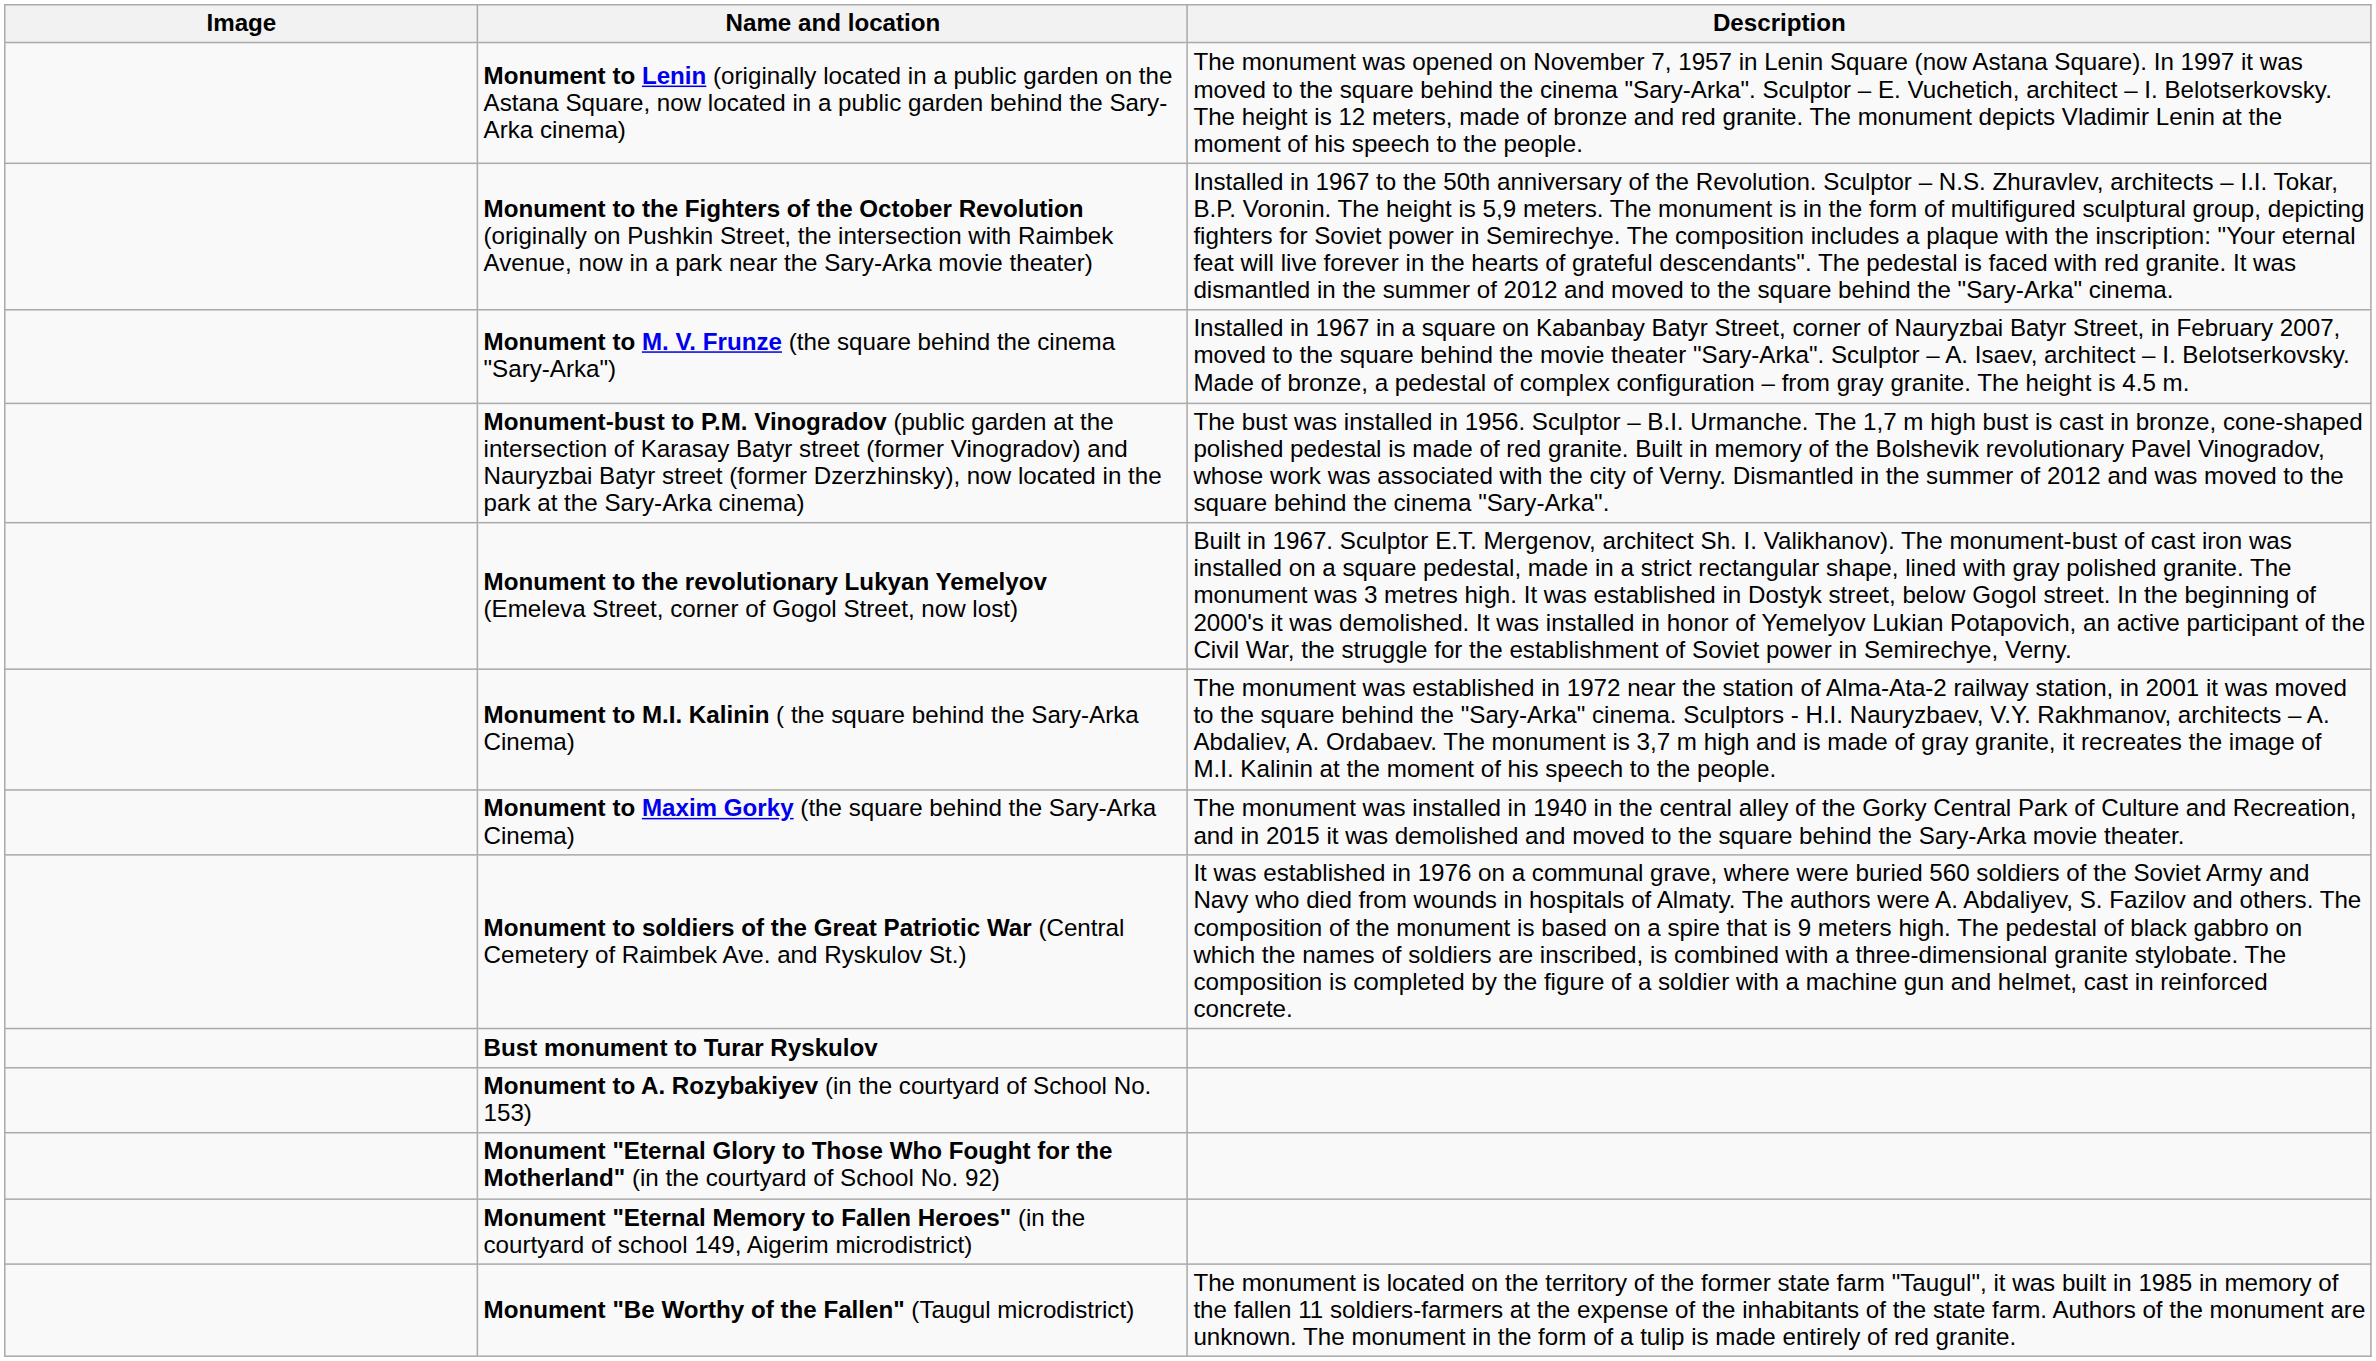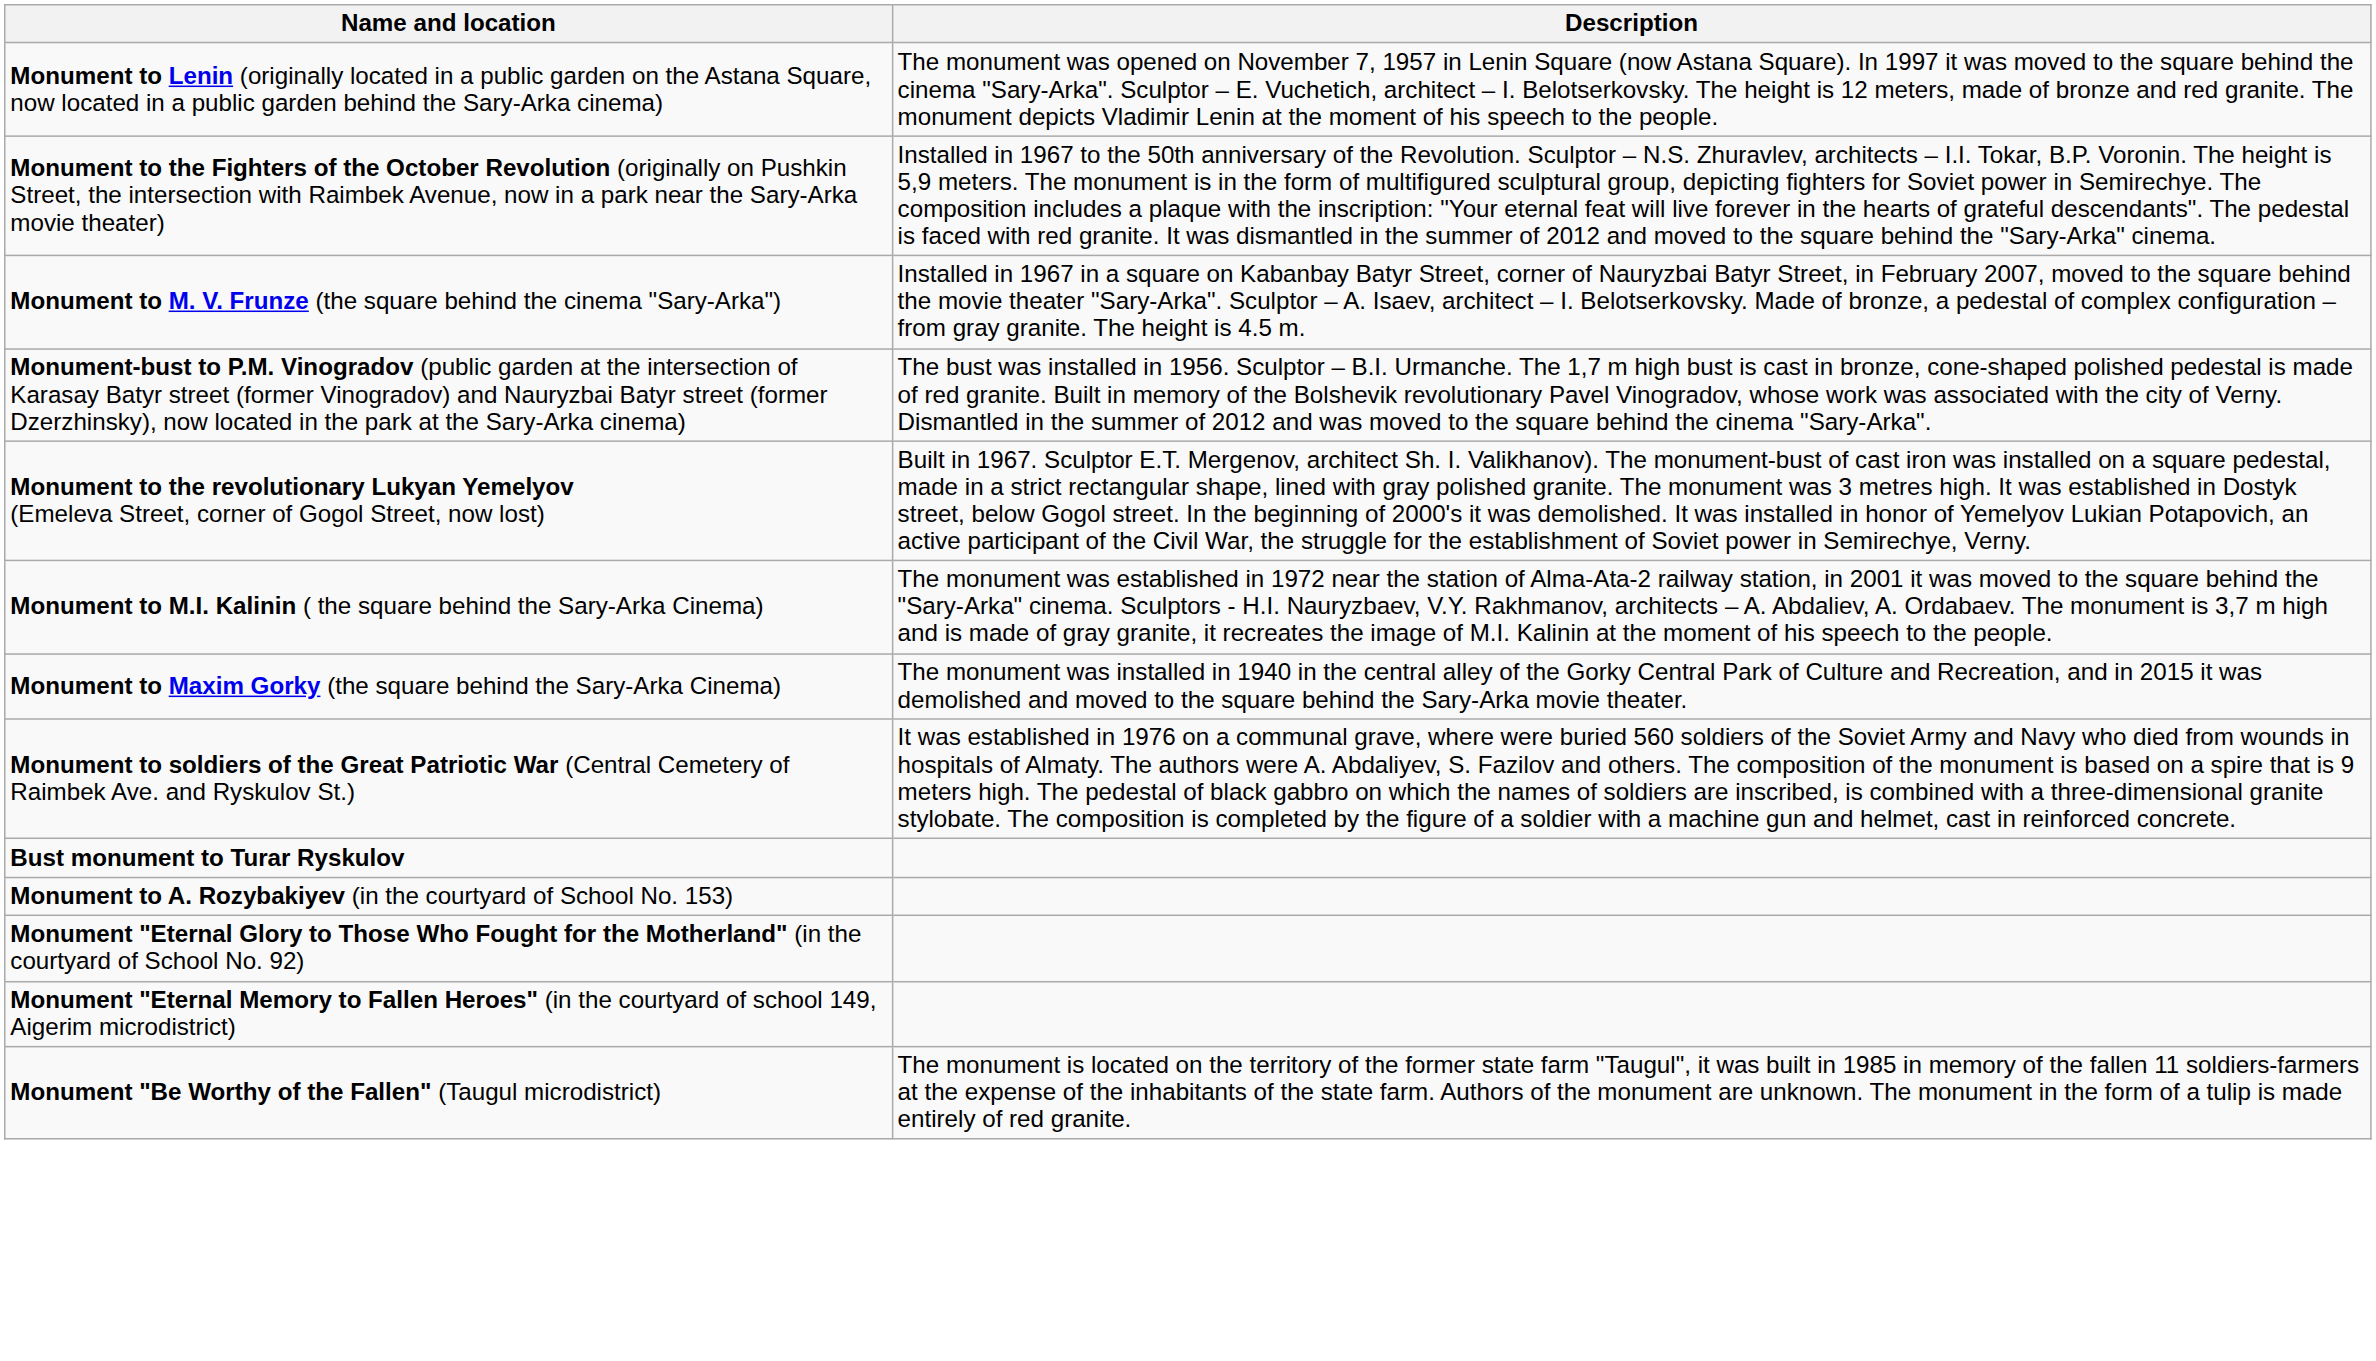 <table class="wikitable wide">
 <tr>
-<th width="20%">Image</th>
 <th width="30%">Name and location</th>
 <th width="50%">Description</th>
 </tr>
 <tr>
-<td></td>
 <td><strong>Monument to <a href='#'>Lenin</a></strong> (originally located in a public garden on the Astana Square, now located in a public garden behind the Sary-Arka cinema)</td>
 <td>The monument was opened on November 7, 1957 in Lenin Square (now Astana Square). In 1997 it was moved to the square behind the cinema "Sary-Arka". Sculptor – E. Vuchetich, architect – I. Belotserkovsky. The height is 12 meters, made of bronze and red granite. The monument depicts Vladimir Lenin at the moment of his speech to the people.</td>
 </tr>
 <tr>
-<td></td>
 <td><strong>Monument to the Fighters of the October Revolution</strong> (originally on Pushkin Street, the intersection with Raimbek Avenue, now in a park near the Sary-Arka movie theater)</td>
 <td>Installed in 1967 to the 50th anniversary of the Revolution. Sculptor – N.S. Zhuravlev, architects – I.I. Tokar, B.P. Voronin. The height is 5,9 meters. The monument is in the form of multifigured sculptural group, depicting fighters for Soviet power in Semirechye. The composition includes a plaque with the inscription: "Your eternal feat will live forever in the hearts of grateful descendants". The pedestal is faced with red granite. It was dismantled in the summer of 2012 and moved to the square behind the "Sary-Arka" cinema.</td>
 </tr>
 <tr>
-<td></td>
 <td><strong>Monument to <a href='#'>M. V. Frunze</a></strong> (the square behind the cinema "Sary-Arka")</td>
 <td>Installed in 1967 in a square on Kabanbay Batyr Street, corner of Nauryzbai Batyr Street, in February 2007, moved to the square behind the movie theater "Sary-Arka". Sculptor – A. Isaev, architect – I. Belotserkovsky. Made of bronze, a pedestal of complex configuration – from gray granite. The height is 4.5 m.</td>
 </tr>
 <tr>
-<td></td>
 <td><strong>Monument-bust to P.M. Vinogradov</strong> (public garden at the intersection of Karasay Batyr street (former Vinogradov) and Nauryzbai Batyr street (former Dzerzhinsky), now located in the park at the Sary-Arka cinema)</td>
 <td>The bust was installed in 1956. Sculptor – B.I. Urmanche. The 1,7 m high bust is cast in bronze, cone-shaped polished pedestal is made of red granite. Built in memory of the Bolshevik revolutionary Pavel Vinogradov, whose work was associated with the city of Verny. Dismantled in the summer of 2012 and was moved to the square behind the cinema "Sary-Arka".</td>
 </tr>
 <tr>
-<td></td>
 <td><strong>Monument to the revolutionary Lukyan Yemelyov</strong><br>(Emeleva Street, corner of Gogol Street, now lost)</td>
 <td>Built in 1967. Sculptor E.T. Mergenov, architect Sh. I. Valikhanov). The monument-bust of cast iron was installed on a square pedestal, made in a strict rectangular shape, lined with gray polished granite. The monument was 3 metres high. It was established in Dostyk street, below Gogol street. In the beginning of 2000's it was demolished. It was installed in honor of Yemelyov Lukian Potapovich, an active participant of the Civil War, the struggle for the establishment of Soviet power in Semirechye, Verny.</td>
 </tr>
 <tr>
-<td></td>
 <td><strong>Monument to M.I. Kalinin</strong> ( the square behind the Sary-Arka Cinema)</td>
 <td>The monument was established in 1972 near the station of Alma-Ata-2 railway station, in 2001 it was moved to the square behind the "Sary-Arka" cinema. Sculptors - H.I. Nauryzbaev, V.Y. Rakhmanov, architects – A. Abdaliev, A. Ordabaev. The monument is 3,7 m high and is made of gray granite, it recreates the image of M.I. Kalinin at the moment of his speech to the people.</td>
 </tr>
 <tr>
-<td></td>
 <td><strong>Monument to <a href='#'>Maxim Gorky</a></strong> (the square behind the Sary-Arka Cinema)</td>
 <td>The monument was installed in 1940 in the central alley of the Gorky Central Park of Culture and Recreation, and in 2015 it was demolished and moved to the square behind the Sary-Arka movie theater.</td>
 </tr>
 <tr>
-<td></td>
 <td><strong>Monument to soldiers of the Great Patriotic War</strong> (Central Cemetery of Raimbek Ave. and Ryskulov St.)</td>
 <td>It was established in 1976 on a communal grave, where were buried 560 soldiers of the Soviet Army and Navy who died from wounds in hospitals of Almaty. The authors were A. Abdaliyev, S. Fazilov and others. The composition of the monument is based on a spire that is 9 meters high. The pedestal of black gabbro on which the names of soldiers are inscribed, is combined with a three-dimensional granite stylobate. The composition is completed by the figure of a soldier with a machine gun and helmet, cast in reinforced concrete.</td>
 </tr>
 <tr>
-<td></td>
 <td><strong>Bust monument to Turar Ryskulov</strong></td>
 <td></td>
 </tr>
 <tr>
-<td></td>
 <td><strong>Monument to A. Rozybakiyev</strong> (in the courtyard of School No. 153)</td>
 <td></td>
 </tr>
 <tr>
-<td></td>
 <td><strong>Monument "Eternal Glory to Those Who Fought for the Motherland"</strong> (in the courtyard of School No. 92)</td>
 <td></td>
 </tr>
 <tr>
-<td></td>
 <td><strong>Monument "Eternal Memory to Fallen Heroes"</strong> (in the courtyard of school 149, Aigerim microdistrict)</td>
 <td></td>
 </tr>
 <tr>
-<td></td>
 <td><strong>Monument "Be Worthy of the Fallen"</strong> (Taugul microdistrict)</td>
 <td>The monument is located on the territory of the former state farm "Taugul", it was built in 1985 in memory of the fallen 11 soldiers-farmers at the expense of the inhabitants of the state farm. Authors of the monument are unknown. The monument in the form of a tulip is made entirely of red granite.</td>
 </tr>
 </table>
